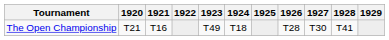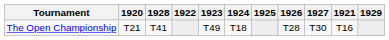 <table class="wikitable" style="font-size:95%;text-align:center;">
 <tr>
 <th>Tournament</th>
 <th>1920</th>
-<th>1921</th>
+<th>1928</th>
 <th>1922</th>
 <th>1923</th>
 <th>1924</th>
 <th>1925</th>
 <th>1926</th>
 <th>1927</th>
-<th>1928</th>
+<th>1921</th>
 <th>1929</th>
 </tr>
 <tr>
 <td align=left><a href='#'>The Open Championship</a></td>
 <td>T21</td>
-<td>T16</td>
+<td>T41</td>
 <td style="background:#eeeeee;"></td>
 <td>T49</td>
 <td>T18</td>
 <td style="background:#eeeeee;"></td>
 <td>T28</td>
 <td>T30</td>
-<td>T41</td>
+<td>T16</td>
 <td style="background:#eeeeee;"></td>
 </tr>
 </table>
